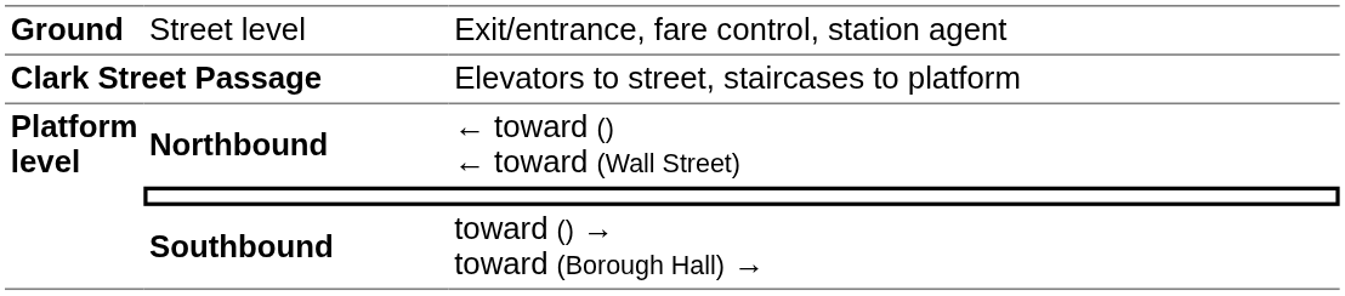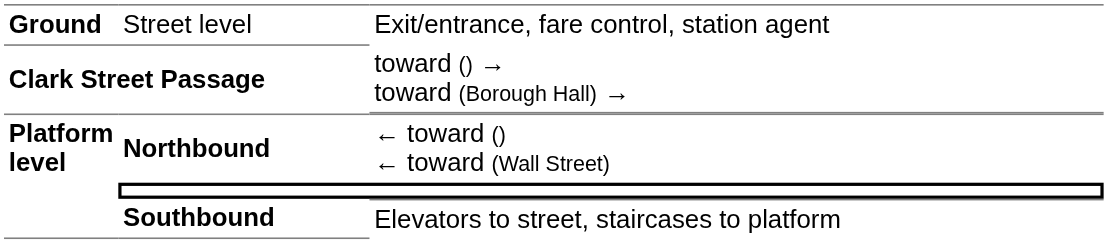 <table border=0 cellspacing=0 cellpadding=3>
 <tr>
 <td style="border-top:solid 1px gray;" width=50><strong>Ground</strong></td>
 <td style="border-top:solid 1px gray;" width=150>Street level</td>
 <td style="border-top:solid 1px gray;" width=450>Exit/entrance, fare control, station agent<br></td>
 </tr>
 <tr>
 <td style="border-top:solid 1px gray;" colspan=2><strong>Clark Street Passage</strong></td>
-<td style="border-top:solid 1px gray;">Elevators to street, staircases to platform</td>
+<td style="border-bottom:solid 1px gray;">  toward  <small>()</small> →<br>  toward  <small>(Borough Hall)</small> →</td>
 </tr>
 <tr>
 <td style="border-top:solid 1px gray;border-bottom:solid 1px gray;" rowspan=3 valign=top><strong>Platform<br>level</strong></td>
 <td style="border-top:solid 1px gray;"><span><strong>Northbound</strong> </span></td>
 <td style="border-top:solid 1px gray;">←  toward  <small>()</small><br>←  toward  <small>(Wall Street)</small></td>
 </tr>
 <tr>
 <td style="border-top:solid 2px black;border-right:solid 2px black;border-left:solid 2px black;border-bottom:solid 2px black;text-align:center;" colspan=2></td>
 </tr>
 <tr>
 <td style="border-bottom:solid 1px gray;"><span><strong>Southbound</strong> </span></td>
-<td style="border-bottom:solid 1px gray;">  toward  <small>()</small> →<br>  toward  <small>(Borough Hall)</small> →</td>
+<td style="border-top:solid 1px gray;">Elevators to street, staircases to platform</td>
 </tr>
 </table>
